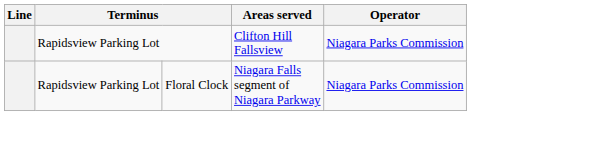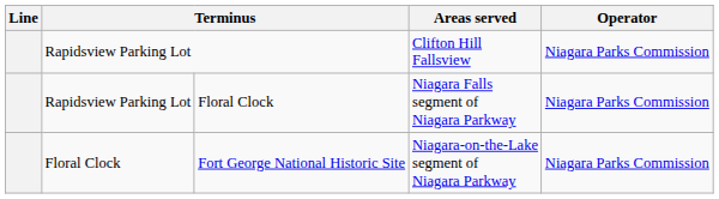 <table class="wikitable" style="font-size:90%;">
 <tr>
 <th>Line</th>
 <th colspan=2>Terminus</th>
 <th>Areas served</th>
 <th>Operator</th>
 </tr>
 <tr>
 <th style=rowspan=1><strong></strong></th>
 <td colspan="2">Rapidsview Parking Lot<br></td>
 <td><a href='#'>Clifton Hill</a><br><a href='#'>Fallsview</a></td>
 <td><a href='#'>Niagara Parks Commission</a></td>
 </tr>
 <tr>
 <th style=rowspan=1><strong></strong></th>
 <td>Rapidsview Parking Lot</td>
 <td>Floral Clock</td>
 <td><a href='#'>Niagara Falls</a><br>segment of<br><a href='#'>Niagara Parkway</a></td>
 <td><a href='#'>Niagara Parks Commission</a></td>
 </tr>
+<tr>
+<th style=rowspan=1><strong></strong></th>
+<td>Floral Clock</td>
+<td><a href='#'>Fort George National Historic Site</a></td>
+<td><a href='#'>Niagara-on-the-Lake</a><br>segment of<br><a href='#'>Niagara Parkway</a></td>
+<td><a href='#'>Niagara Parks Commission</a></td>
+</tr>
 </table>
